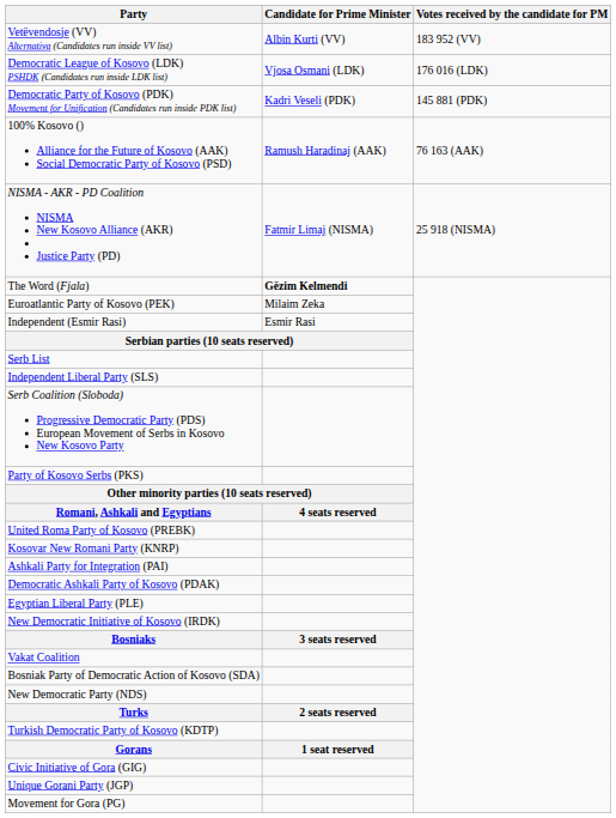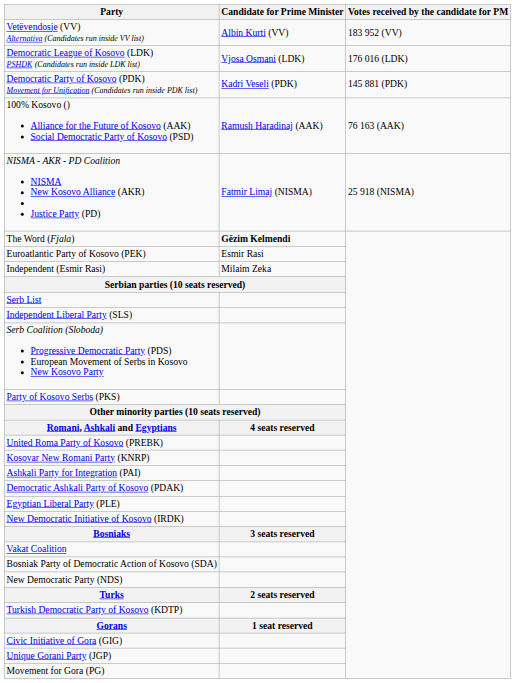 <table class="wikitable">
 <tr>
 <th>Party</th>
 <th>Candidate for Prime Minister</th>
 <th>Votes received by the candidate for PM</th>
 </tr>
 <tr>
 <td><a href='#'>Vetëvendosje</a> (VV)<br><em><small><a href='#'>Alternativa</a> (Candidates run inside VV list)</small></em></td>
 <td><a href='#'>Albin Kurti</a> (VV)</td>
 <td>183 952  (VV)</td>
 </tr>
 <tr>
 <td><a href='#'>Democratic League of Kosovo</a> (LDK)<br><a href='#'><small><em>PSHDK</em></small></a> <em><small>(Candidates run inside LDK list)</small></em></td>
 <td><a href='#'>Vjosa Osmani</a> (LDK)</td>
 <td>176 016  (LDK)</td>
 </tr>
 <tr>
 <td><a href='#'>Democratic Party of Kosovo</a> (PDK)<br><em><small><a href='#'>Movement for Unification</a> (Candidates run inside PDK list)</small></em></td>
 <td><a href='#'>Kadri Veseli</a> (PDK)</td>
 <td>145 881  (PDK)</td>
 </tr>
 <tr>
 <td>100% Kosovo ()<br><ul><li><a href='#'>Alliance for the Future of Kosovo</a> (AAK)</li><li><a href='#'>Social Democratic Party of Kosovo</a> (PSD)</li></ul></td>
 <td><a href='#'>Ramush Haradinaj</a> (AAK)</td>
 <td>76 163 (AAK)</td>
 </tr>
 <tr>
 <td><em>NISMA - AKR - PD Coalition</em><br><ul><li><a href='#'>NISMA</a></li><li><a href='#'>New Kosovo Alliance</a>  (AKR)</li><li></li><li><a href='#'>Justice Party</a> (PD)</li></ul></td>
 <td><a href='#'>Fatmir Limaj</a> (NISMA)</td>
 <td>25 918 (NISMA)</td>
 </tr>
 <tr>
 <td>The Word (<em>Fjala</em>)</td>
 <td><strong>Gëzim Kelmendi</strong></td>
 </tr>
 <tr>
 <td>Euroatlantic Party of Kosovo (PEK)</td>
-<td>Milaim Zeka</td>
+<td>Esmir Rasi</td>
 </tr>
 <tr>
 <td>Independent (Esmir Rasi)</td>
-<td>Esmir Rasi</td>
+<td>Milaim Zeka</td>
 </tr>
 <tr>
 <th colspan="2">Serbian parties (10 seats reserved)</th>
 </tr>
 <tr>
 <td><a href='#'>Serb List</a></td>
 <td></td>
 </tr>
 <tr>
 <td><a href='#'>Independent Liberal Party</a> (SLS)</td>
 <td></td>
 </tr>
 <tr>
 <td><em>Serb Coalition (Sloboda)</em><br><ul><li><a href='#'>Progressive Democratic Party</a> (PDS)</li><li>European Movement of Serbs in Kosovo</li><li><a href='#'>New Kosovo Party</a></li></ul></td>
 <td></td>
 </tr>
 <tr>
 <td><a href='#'>Party of Kosovo Serbs</a> (PKS)</td>
 <td></td>
 </tr>
 <tr>
 <th colspan="2">Other minority parties (10 seats reserved)</th>
 </tr>
 <tr>
 <th><a href='#'>Romani</a>, <a href='#'>Ashkali</a> and <a href='#'>Egyptians</a></th>
 <th>4 seats reserved</th>
 </tr>
 <tr>
 <td><a href='#'>United Roma Party of Kosovo</a> (PREBK)</td>
 <td></td>
 </tr>
 <tr>
 <td><a href='#'>Kosovar New Romani Party</a> (KNRP)</td>
 <td></td>
 </tr>
 <tr>
 <td><a href='#'>Ashkali Party for Integration</a> (PAI)</td>
 <td></td>
 </tr>
 <tr>
 <td><a href='#'>Democratic Ashkali Party of Kosovo</a> (PDAK)</td>
 <td></td>
 </tr>
 <tr>
 <td><a href='#'>Egyptian Liberal Party</a> (PLE)</td>
 <td></td>
 </tr>
 <tr>
 <td><a href='#'>New Democratic Initiative of Kosovo</a> (IRDK)</td>
 <td></td>
 </tr>
 <tr>
 <th><a href='#'>Bosniaks</a></th>
 <th>3 seats reserved</th>
 </tr>
 <tr>
 <td><a href='#'>Vakat Coalition</a></td>
 <td></td>
 </tr>
 <tr>
 <td>Bosniak Party of Democratic Action of Kosovo (SDA)</td>
 <td></td>
 </tr>
 <tr>
 <td>New Democratic Party (NDS)</td>
 <td></td>
 </tr>
 <tr>
 <th><a href='#'>Turks</a></th>
 <th>2 seats reserved</th>
 </tr>
 <tr>
 <td><a href='#'>Turkish Democratic Party of Kosovo</a> (KDTP)</td>
 <td></td>
 </tr>
 <tr>
 <th><a href='#'>Gorans</a></th>
 <th>1 seat reserved</th>
 </tr>
 <tr>
 <td><a href='#'>Civic Initiative of Gora</a> (GIG)</td>
 <td></td>
 </tr>
 <tr>
 <td><a href='#'>Unique Gorani Party</a> (JGP)</td>
 <td></td>
 </tr>
 <tr>
 <td>Movement for Gora (PG)</td>
 <td></td>
 </tr>
 </table>
